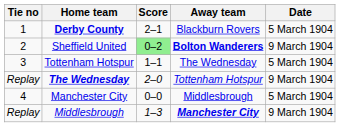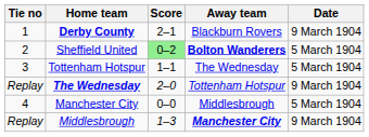 <table class="wikitable" style="text-align: center">
 <tr>
 <th>Tie no</th>
 <th>Home team</th>
 <th>Score</th>
 <th>Away team</th>
 <th>Date</th>
 </tr>
 <tr>
 <td>1</td>
 <td><strong><a href='#'>Derby County</a></strong></td>
 <td>2–1</td>
 <td><a href='#'>Blackburn Rovers</a></td>
-<td>5 March 1904</td>
+<td>9 March 1904</td>
 </tr>
 <tr>
 <td>2</td>
 <td><a href='#'>Sheffield United</a></td>
 <td style="background: lightgreen;">0–2</td>
 <td><strong><a href='#'>Bolton Wanderers</a></strong></td>
-<td>9 March 1904</td>
+<td>5 March 1904</td>
 </tr>
 <tr>
 <td>3</td>
 <td><a href='#'>Tottenham Hotspur</a></td>
 <td>1–1</td>
 <td><a href='#'>The Wednesday</a></td>
 <td>5 March 1904</td>
 </tr>
 <tr>
 <td><em>Replay</em></td>
 <td><strong><em><a href='#'>The Wednesday</a></em></strong></td>
 <td><em>2–0</em></td>
 <td><em><a href='#'>Tottenham Hotspur</a></em></td>
 <td>9 March 1904</td>
 </tr>
 <tr>
 <td>4</td>
 <td><a href='#'>Manchester City</a></td>
 <td>0–0</td>
 <td><a href='#'>Middlesbrough</a></td>
 <td>5 March 1904</td>
 </tr>
 <tr>
 <td><em>Replay</em></td>
 <td><em><a href='#'>Middlesbrough</a></em></td>
 <td><em>1–3</em></td>
 <td><strong><em><a href='#'>Manchester City</a></em></strong></td>
 <td>9 March 1904</td>
 </tr>
 </table>
